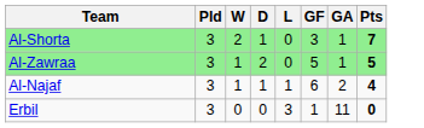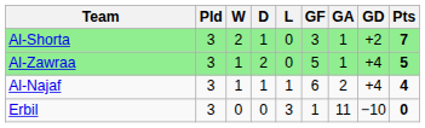 <table class="wikitable" style="text-align: center;">
 <tr>
 <th width="200">Team</th>
 <th width="20">Pld</th>
 <th width="20">W</th>
 <th width="20">D</th>
 <th width="20">L</th>
 <th width="20">GF</th>
 <th width="20">GA</th>
+<th width="20">GD</th>
 <th width="20">Pts</th>
 </tr>
 <tr bgcolor=lightgreen>
 <td style="text-align:left;"><a href='#'>Al-Shorta</a></td>
 <td>3</td>
 <td>2</td>
 <td>1</td>
 <td>0</td>
 <td>3</td>
 <td>1</td>
+<td>+2</td>
 <td><strong>7</strong></td>
 </tr>
 <tr bgcolor=lightgreen>
 <td style="text-align:left;"><a href='#'>Al-Zawraa</a></td>
 <td>3</td>
 <td>1</td>
 <td>2</td>
 <td>0</td>
 <td>5</td>
 <td>1</td>
+<td>+4</td>
 <td><strong>5</strong></td>
 </tr>
 <tr>
 <td style="text-align:left;"><a href='#'>Al-Najaf</a></td>
 <td>3</td>
 <td>1</td>
 <td>1</td>
 <td>1</td>
 <td>6</td>
 <td>2</td>
+<td>+4</td>
 <td><strong>4</strong></td>
 </tr>
 <tr>
 <td style="text-align:left;"><a href='#'>Erbil</a></td>
 <td>3</td>
 <td>0</td>
 <td>0</td>
 <td>3</td>
 <td>1</td>
 <td>11</td>
+<td>−10</td>
 <td><strong>0</strong></td>
 </tr>
 </table>
